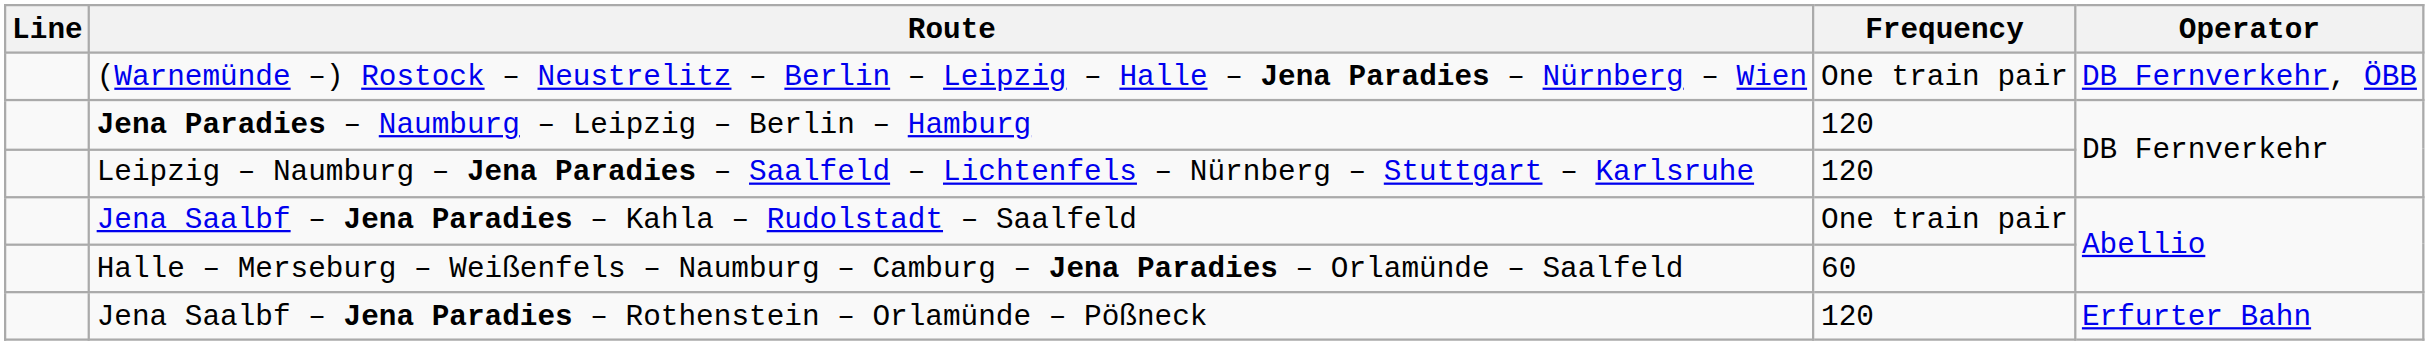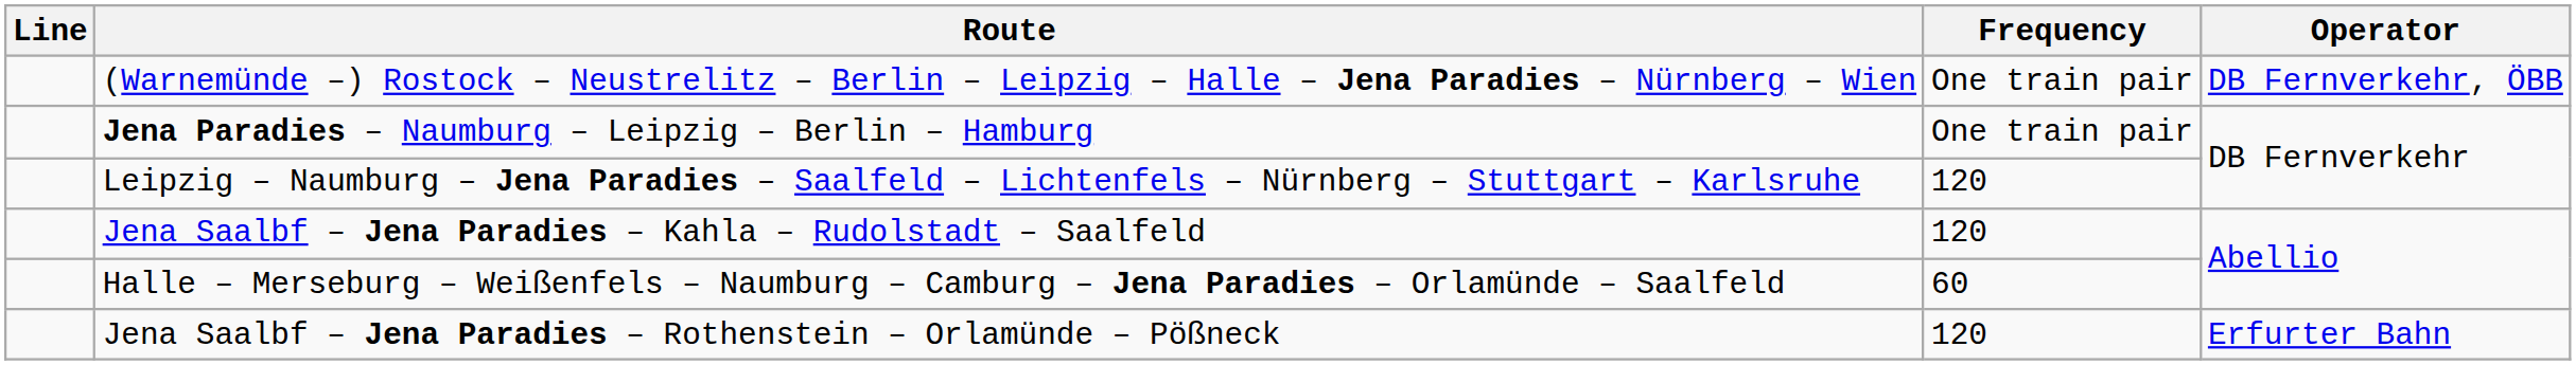 <table class="wikitable">
 <tr>
 <th>Line</th>
 <th>Route</th>
 <th>Frequency</th>
 <th>Operator</th>
 </tr>
 <tr>
 <td align=center></td>
 <td>(<a href='#'>Warnemünde</a> –) <a href='#'>Rostock</a> – <a href='#'>Neustrelitz</a> – <a href='#'>Berlin</a> – <a href='#'>Leipzig</a> – <a href='#'>Halle</a> – <strong>Jena Paradies</strong> – <a href='#'>Nürnberg</a> – <a href='#'>Wien</a></td>
 <td>One train pair</td>
 <td><a href='#'>DB Fernverkehr</a>, <a href='#'>ÖBB</a></td>
 </tr>
 <tr>
 <td align="center"></td>
 <td><strong>Jena Paradies</strong> – <a href='#'>Naumburg</a> – Leipzig – Berlin – <a href='#'>Hamburg</a></td>
-<td>120</td>
+<td>One train pair</td>
 <td rowspan="2">DB Fernverkehr</td>
 </tr>
 <tr>
 <td align="center"></td>
 <td>Leipzig – Naumburg – <strong>Jena Paradies</strong> – <a href='#'>Saalfeld</a> – <a href='#'>Lichtenfels</a> – Nürnberg – <a href='#'>Stuttgart</a> – <a href='#'>Karlsruhe</a></td>
 <td>120</td>
 </tr>
 <tr>
 <td align="center"></td>
 <td><a href='#'>Jena Saalbf</a> – <strong>Jena Paradies</strong> – Kahla – <a href='#'>Rudolstadt</a> – Saalfeld</td>
-<td>One train pair</td>
+<td>120</td>
 <td rowspan=2><a href='#'>Abellio</a></td>
 </tr>
 <tr>
 <td align="center"></td>
 <td>Halle – Merseburg – Weißenfels – Naumburg – Camburg – <strong>Jena Paradies</strong> –  Orlamünde – Saalfeld</td>
 <td>60</td>
 </tr>
 <tr>
 <td align="center"></td>
 <td>Jena Saalbf – <strong>Jena Paradies</strong> – Rothenstein – Orlamünde – Pößneck</td>
 <td>120</td>
 <td><a href='#'>Erfurter Bahn</a></td>
 </tr>
 </table>
